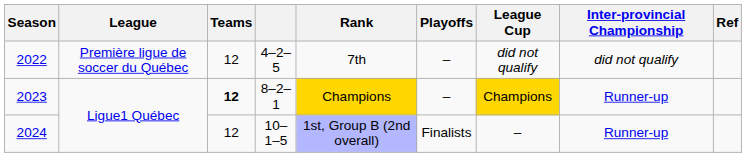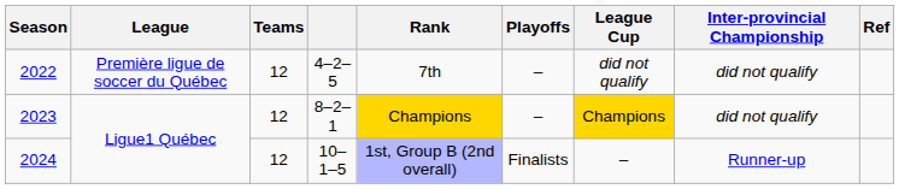 <table class="wikitable" style="text-align: center;">
 <tr>
 <th>Season</th>
 <th>League</th>
 <th>Teams</th>
 <th></th>
 <th>Rank</th>
 <th>Playoffs</th>
 <th>League Cup</th>
 <th><a href='#'>Inter-provincial Championship</a></th>
 <th>Ref</th>
 </tr>
 <tr>
 <td><a href='#'>2022</a></td>
 <td><a href='#'>Première ligue de soccer du Québec</a></td>
 <td>12</td>
 <td>4–2–5</td>
 <td>7th</td>
 <td>–</td>
 <td><em>did not qualify</em></td>
 <td><em>did not qualify</em></td>
 <td></td>
 </tr>
 <tr>
 <td><a href='#'>2023</a></td>
 <td rowspan=2><a href='#'>Ligue1 Québec</a></td>
-<td><strong>12</strong></td>
+<td>12</td>
 <td>8–2–1</td>
 <td style="background:gold;">Champions</td>
 <td>–</td>
 <td style="background:gold;">Champions</td>
-<td><a href='#'>Runner-up</a></td>
+<td><em>did not qualify</em></td>
 <td></td>
 </tr>
 <tr>
 <td><a href='#'>2024</a></td>
 <td>12</td>
 <td>10–1–5</td>
 <td bgcolor="B3B7FF">1st, Group B (2nd overall)</td>
 <td>Finalists</td>
 <td>–</td>
 <td><a href='#'>Runner-up</a></td>
 <td></td>
 </tr>
 </table>
